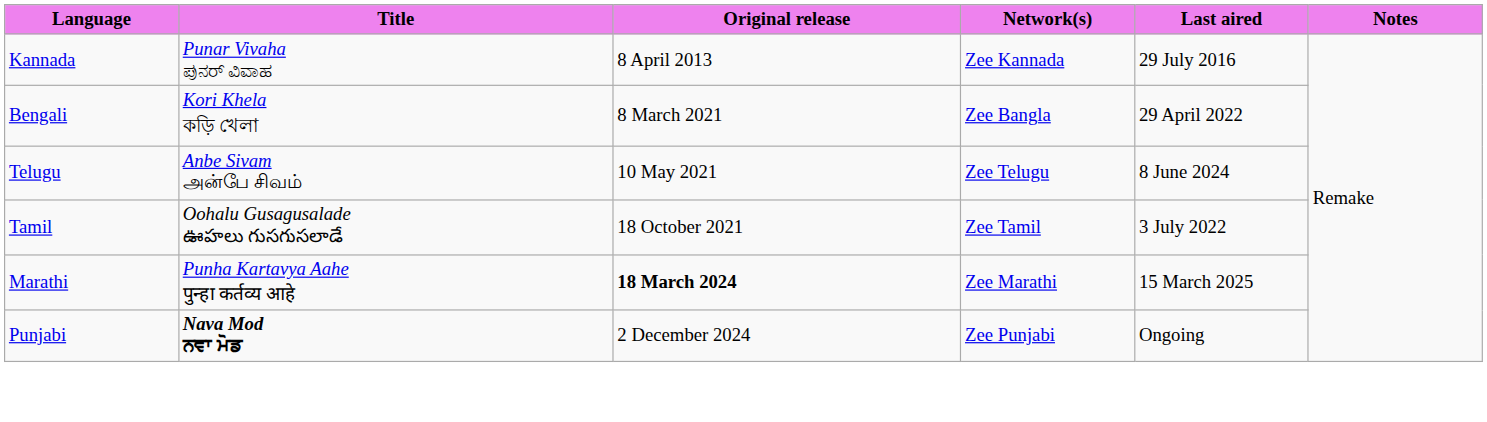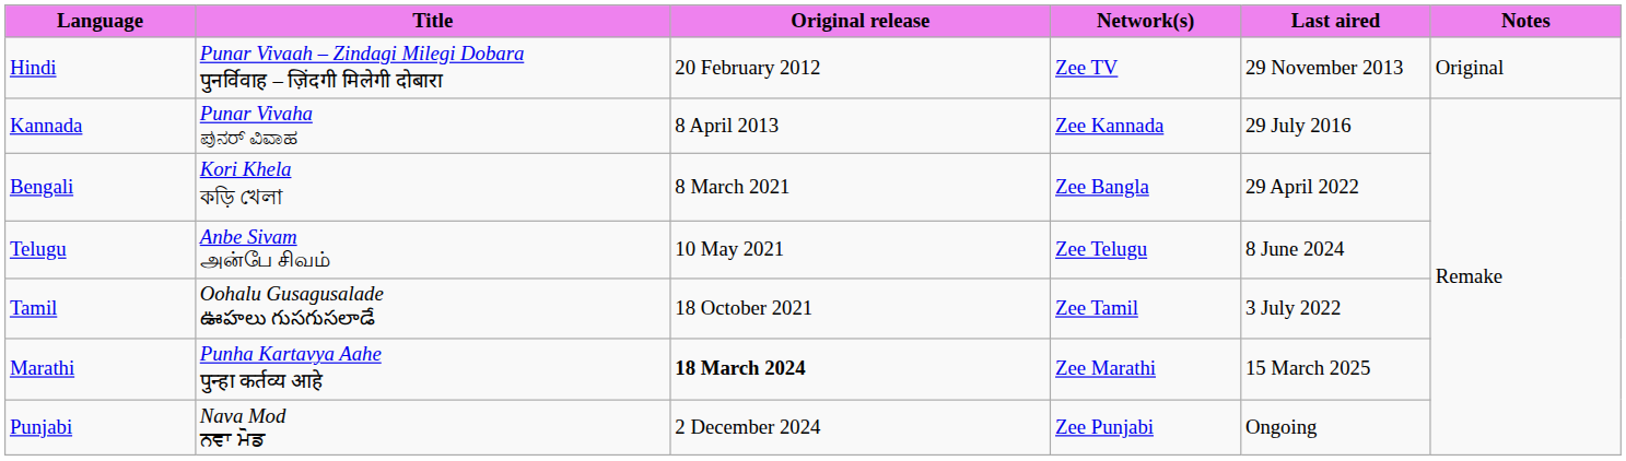 <table class="wikitable" style="width: 100%; margin-right: 0;">
 <tr>
 <th style="background:Violet; width:10%;">Language</th>
 <th style="background:Violet; width:25%;">Title</th>
 <th style="background:Violet; width:20%;">Original release</th>
 <th style="background:Violet; width:10%;">Network(s)</th>
 <th style="background:Violet; width:10%;">Last aired</th>
 <th style="background:Violet; width:10%;">Notes</th>
+</tr>
+<tr>
+<td><a href='#'>Hindi</a></td>
+<td><em><a href='#'>Punar Vivaah – Zindagi Milegi Dobara</a></em> <br> पुनर्विवाह – ज़िंदगी मिलेगी दोबारा</td>
+<td>20 February 2012</td>
+<td><a href='#'>Zee TV</a></td>
+<td>29 November 2013</td>
+<td>Original</td>
 </tr>
 <tr>
 <td><a href='#'>Kannada</a></td>
 <td><em><a href='#'>Punar Vivaha</a></em> <br> ಪುನರ್ ವಿವಾಹ</td>
 <td>8 April 2013</td>
 <td><a href='#'>Zee Kannada</a></td>
 <td>29 July 2016</td>
 <td rowspan="6">Remake</td>
 </tr>
 <tr>
 <td><a href='#'>Bengali</a></td>
 <td><em><a href='#'>Kori Khela</a></em> <br> কড়ি খেলা</td>
 <td>8 March 2021</td>
 <td><a href='#'>Zee Bangla</a></td>
 <td>29 April 2022</td>
 </tr>
 <tr>
 <td><a href='#'>Telugu</a></td>
 <td><em><a href='#'>Anbe Sivam</a></em> <br> அன்பே சிவம்</td>
 <td>10 May 2021</td>
 <td><a href='#'>Zee Telugu</a></td>
 <td>8 June 2024</td>
 </tr>
 <tr>
 <td><a href='#'>Tamil</a></td>
 <td><em>Oohalu Gusagusalade</em> <br>ఊహలు గుసగుసలాడే</td>
 <td>18 October 2021</td>
 <td><a href='#'>Zee Tamil</a></td>
 <td>3 July 2022</td>
 </tr>
 <tr>
 <td><a href='#'>Marathi</a></td>
 <td><em><a href='#'>Punha Kartavya Aahe</a></em> <br> पुन्हा कर्तव्य आहे</td>
 <td><strong>18 March 2024</strong></td>
 <td><a href='#'>Zee Marathi</a></td>
 <td>15 March 2025</td>
 </tr>
 <tr>
 <td><a href='#'>Punjabi</a></td>
-<td><strong><em>Nava Mod</em> <br> ਨਵਾ ਮੋਡ</strong></td>
+<td><em>Nava Mod</em> <br> ਨਵਾ ਮੋਡ</td>
 <td>2 December 2024</td>
 <td><a href='#'>Zee Punjabi</a></td>
 <td>Ongoing</td>
 </tr>
 </table>
